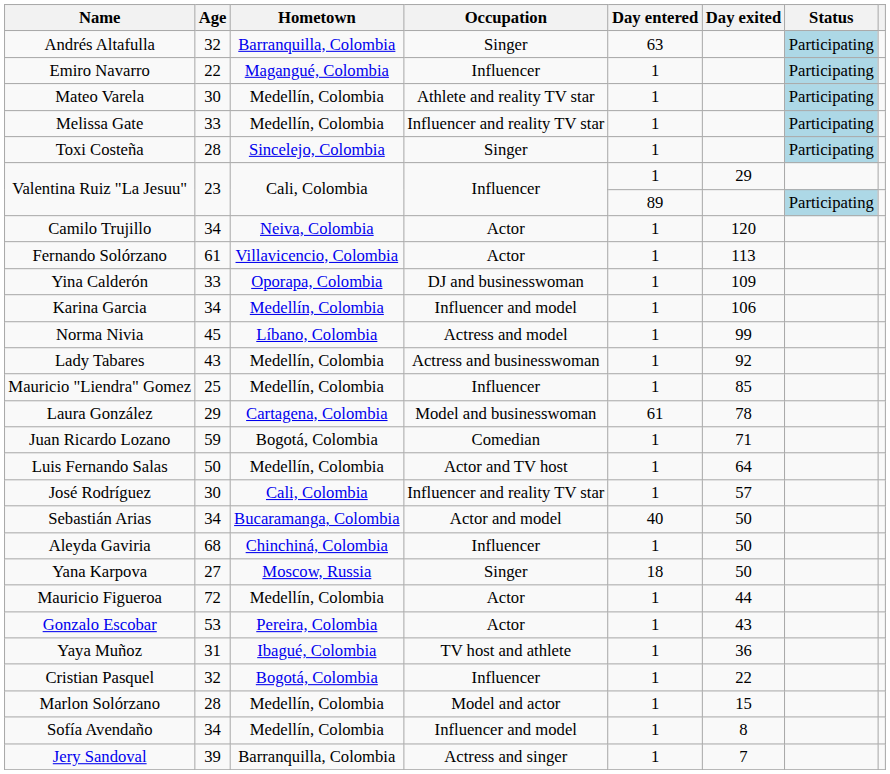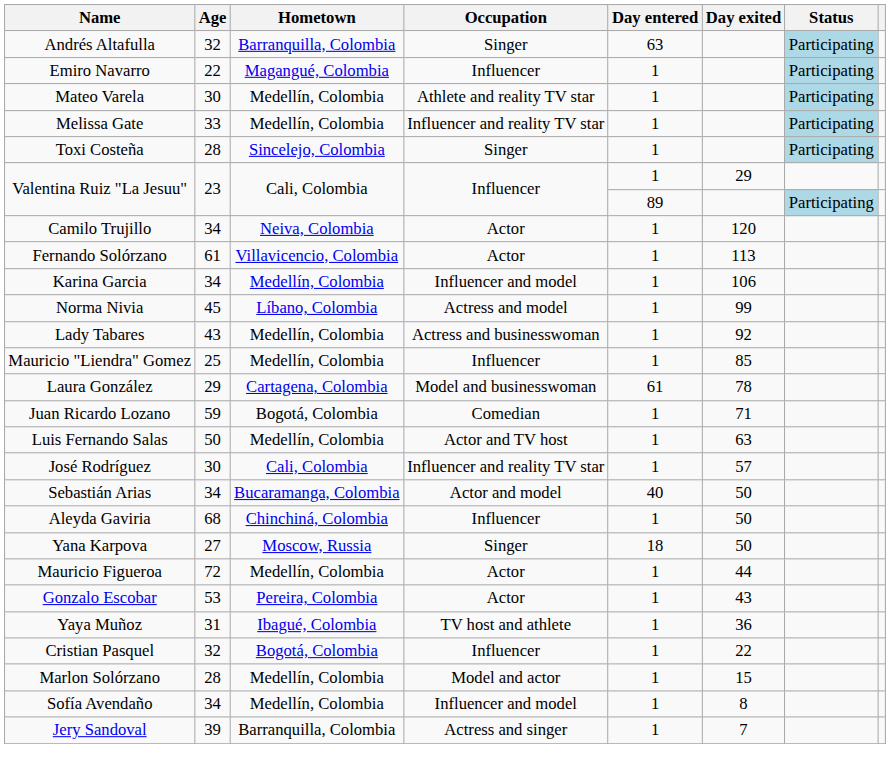 <table class="wikitable sortable" style="text-align:center;">
 <tr>
 <th>Name</th>
 <th>Age</th>
 <th>Hometown</th>
 <th>Occupation</th>
 <th>Day entered</th>
 <th>Day exited</th>
 <th>Status</th>
 <th></th>
 </tr>
 <tr>
 <td>Andrés Altafulla</td>
 <td>32</td>
 <td><a href='#'>Barranquilla, Colombia</a></td>
 <td>Singer</td>
 <td>63</td>
 <td></td>
 <td style=background:lightblue>Participating</td>
 <td></td>
 </tr>
 <tr>
 <td>Emiro Navarro</td>
 <td>22</td>
 <td><a href='#'>Magangué, Colombia</a></td>
 <td>Influencer</td>
 <td>1</td>
 <td></td>
 <td style=background:lightblue>Participating</td>
 <td></td>
 </tr>
 <tr>
 <td>Mateo Varela</td>
 <td>30</td>
 <td>Medellín, Colombia</td>
 <td>Athlete and reality TV star</td>
 <td>1</td>
 <td></td>
 <td style=background:lightblue>Participating</td>
 <td></td>
 </tr>
 <tr>
 <td>Melissa Gate</td>
 <td>33</td>
 <td>Medellín, Colombia</td>
 <td>Influencer and reality TV star</td>
 <td>1</td>
 <td></td>
 <td style=background:lightblue>Participating</td>
 <td></td>
 </tr>
 <tr>
 <td>Toxi Costeña</td>
 <td>28</td>
 <td><a href='#'>Sincelejo, Colombia</a></td>
 <td>Singer</td>
 <td>1</td>
 <td></td>
 <td style=background:lightblue>Participating</td>
 <td></td>
 </tr>
 <tr>
 <td rowspan=2>Valentina Ruiz "La Jesuu"</td>
 <td rowspan=2>23</td>
 <td rowspan=2>Cali, Colombia</td>
 <td rowspan=2>Influencer</td>
 <td>1</td>
 <td>29</td>
 <td></td>
 <td></td>
 </tr>
 <tr>
 <td>89</td>
 <td></td>
 <td style=background:lightblue>Participating</td>
 <td></td>
 </tr>
 <tr>
 <td>Camilo Trujillo</td>
 <td>34</td>
 <td><a href='#'>Neiva, Colombia</a></td>
 <td>Actor</td>
 <td>1</td>
 <td>120</td>
 <td></td>
 <td></td>
 </tr>
 <tr>
 <td>Fernando Solórzano</td>
 <td>61</td>
 <td><a href='#'>Villavicencio, Colombia</a></td>
 <td>Actor</td>
 <td>1</td>
 <td>113</td>
 <td></td>
 <td></td>
 </tr>
 <tr>
-<td>Yina Calderón</td>
-<td>33</td>
-<td><a href='#'>Oporapa, Colombia</a></td>
-<td>DJ and businesswoman</td>
-<td>1</td>
-<td>109</td>
-<td></td>
-<td></td>
-</tr>
-<tr>
 <td>Karina Garcia</td>
 <td>34</td>
 <td><a href='#'>Medellín, Colombia</a></td>
 <td>Influencer and model</td>
 <td>1</td>
 <td>106</td>
 <td></td>
 <td></td>
 </tr>
 <tr>
 <td>Norma Nivia</td>
 <td>45</td>
 <td><a href='#'>Líbano, Colombia</a></td>
 <td>Actress and model</td>
 <td>1</td>
 <td>99</td>
 <td></td>
 <td></td>
 </tr>
 <tr>
 <td>Lady Tabares</td>
 <td>43</td>
 <td>Medellín, Colombia</td>
 <td>Actress and businesswoman</td>
 <td>1</td>
 <td>92</td>
 <td></td>
 <td></td>
 </tr>
 <tr>
 <td>Mauricio "Liendra" Gomez</td>
 <td>25</td>
 <td>Medellín, Colombia</td>
 <td>Influencer</td>
 <td>1</td>
 <td>85</td>
 <td></td>
 <td></td>
 </tr>
 <tr>
 <td>Laura González</td>
 <td>29</td>
 <td><a href='#'>Cartagena, Colombia</a></td>
 <td>Model and businesswoman</td>
 <td>61</td>
 <td>78</td>
 <td></td>
 <td></td>
 </tr>
 <tr>
 <td>Juan Ricardo Lozano</td>
 <td>59</td>
 <td>Bogotá, Colombia</td>
 <td>Comedian</td>
 <td>1</td>
 <td>71</td>
 <td></td>
 <td></td>
 </tr>
 <tr>
 <td>Luis Fernando Salas</td>
 <td>50</td>
 <td>Medellín, Colombia</td>
 <td>Actor and TV host</td>
 <td>1</td>
-<td>64</td>
+<td>63</td>
 <td></td>
 <td></td>
 </tr>
 <tr>
 <td>José Rodríguez</td>
 <td>30</td>
 <td><a href='#'>Cali, Colombia</a></td>
 <td>Influencer and reality TV star</td>
 <td>1</td>
 <td>57</td>
 <td></td>
 <td></td>
 </tr>
 <tr>
 <td>Sebastián Arias</td>
 <td>34</td>
 <td><a href='#'>Bucaramanga, Colombia</a></td>
 <td>Actor and model</td>
 <td>40</td>
 <td>50</td>
 <td></td>
 <td></td>
 </tr>
 <tr>
 <td>Aleyda Gaviria</td>
 <td>68</td>
 <td><a href='#'>Chinchiná, Colombia</a></td>
 <td>Influencer</td>
 <td>1</td>
 <td>50</td>
 <td></td>
 <td></td>
 </tr>
 <tr>
 <td>Yana Karpova</td>
 <td>27</td>
 <td><a href='#'>Moscow, Russia</a></td>
 <td>Singer</td>
 <td>18</td>
 <td>50</td>
 <td></td>
 <td></td>
 </tr>
 <tr>
 <td>Mauricio Figueroa</td>
 <td>72</td>
 <td>Medellín, Colombia</td>
 <td>Actor</td>
 <td>1</td>
 <td>44</td>
 <td></td>
 <td></td>
 </tr>
 <tr>
 <td><a href='#'>Gonzalo Escobar</a></td>
 <td>53</td>
 <td><a href='#'>Pereira, Colombia</a></td>
 <td>Actor</td>
 <td>1</td>
 <td>43</td>
 <td></td>
 <td></td>
 </tr>
 <tr>
 <td>Yaya Muñoz</td>
 <td>31</td>
 <td><a href='#'>Ibagué, Colombia</a></td>
 <td>TV host and athlete</td>
 <td>1</td>
 <td>36</td>
 <td></td>
 <td></td>
 </tr>
 <tr>
 <td>Cristian Pasquel</td>
 <td>32</td>
 <td><a href='#'>Bogotá, Colombia</a></td>
 <td>Influencer</td>
 <td>1</td>
 <td>22</td>
 <td></td>
 <td></td>
 </tr>
 <tr>
 <td>Marlon Solórzano</td>
 <td>28</td>
 <td>Medellín, Colombia</td>
 <td>Model and actor</td>
 <td>1</td>
 <td>15</td>
 <td></td>
 <td></td>
 </tr>
 <tr>
 <td>Sofía Avendaño</td>
 <td>34</td>
 <td>Medellín, Colombia</td>
 <td>Influencer and model</td>
 <td>1</td>
 <td>8</td>
 <td></td>
 <td></td>
 </tr>
 <tr>
 <td><a href='#'>Jery Sandoval</a></td>
 <td>39</td>
 <td>Barranquilla, Colombia</td>
 <td>Actress and singer</td>
 <td>1</td>
 <td>7</td>
 <td></td>
 <td></td>
 </tr>
 <tr>
 </tr>
 </table>
